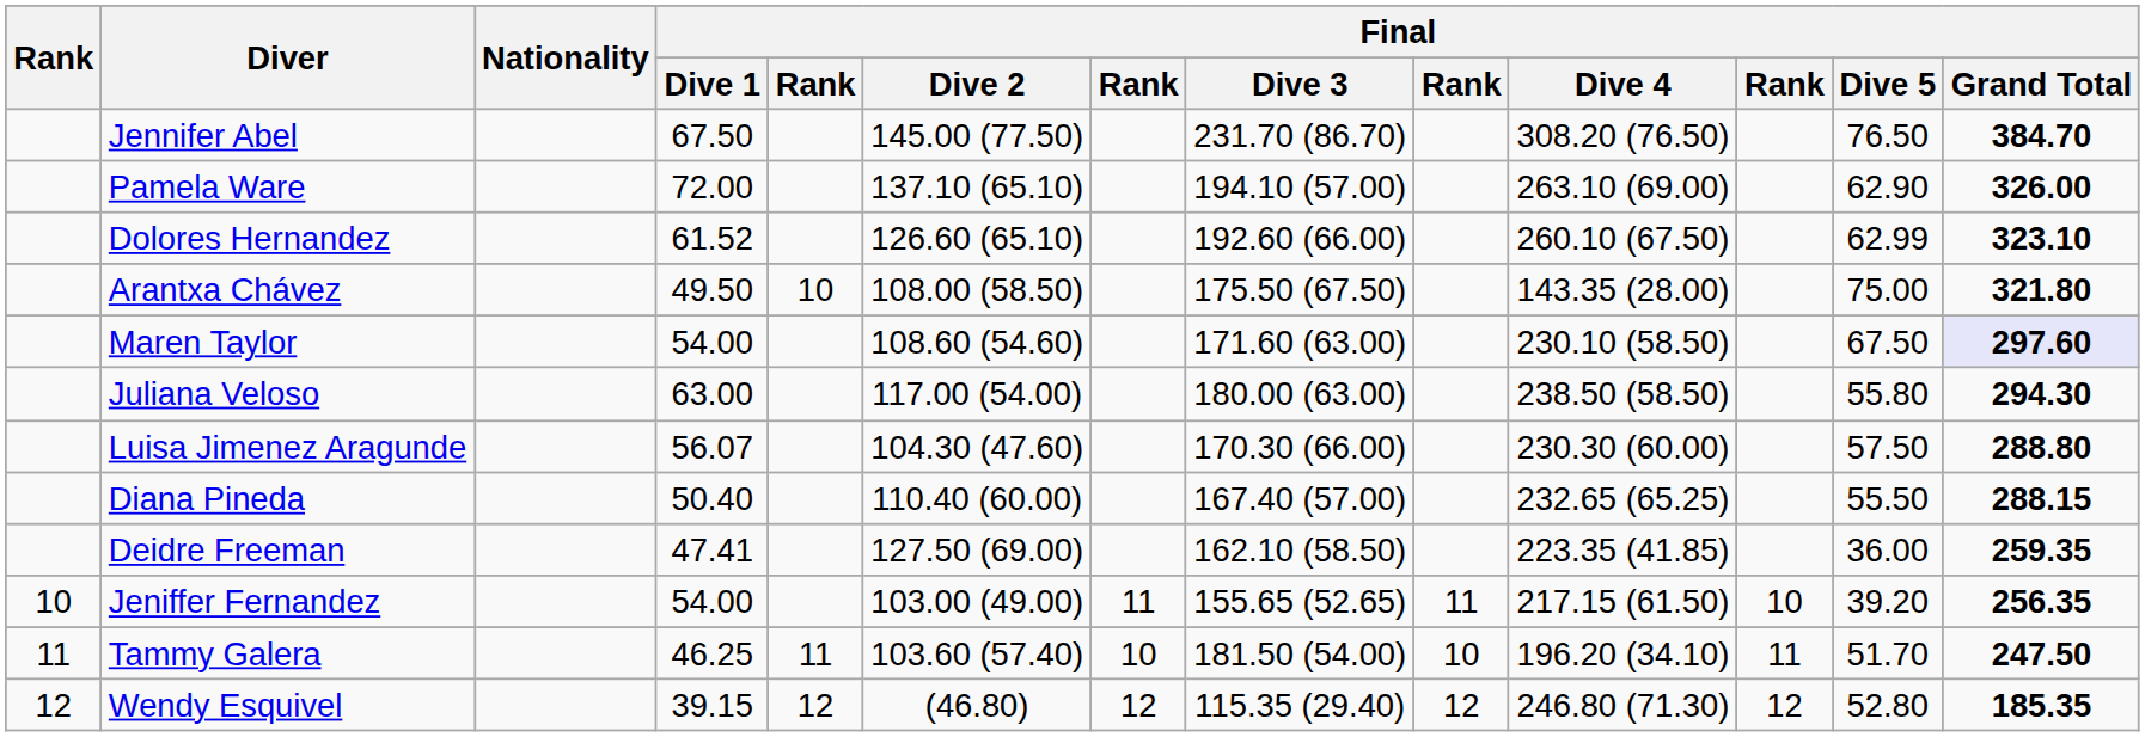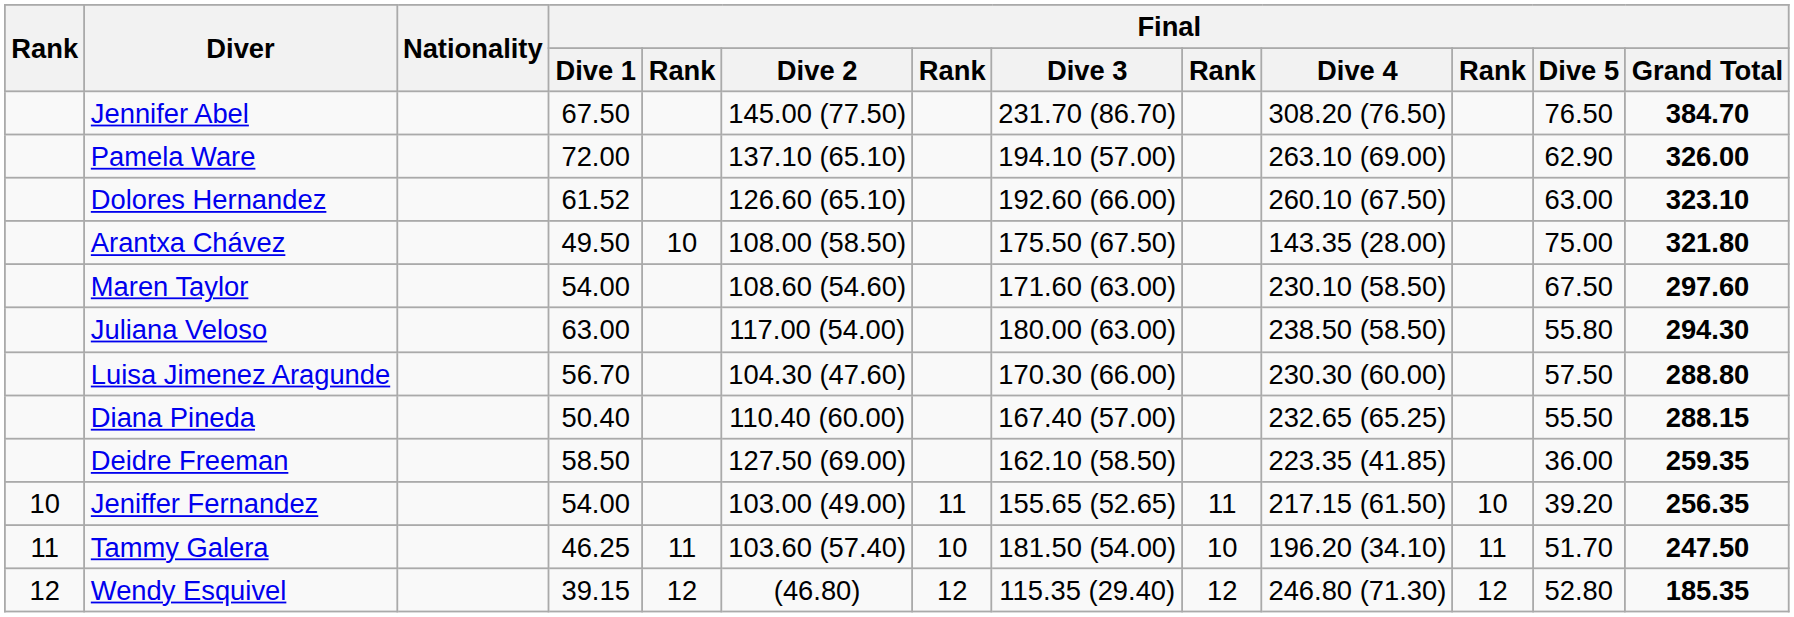 <table class="wikitable sortable" style="font-size:95%">
 <tr>
 <th rowspan="2">Rank</th>
 <th rowspan="2">Diver</th>
 <th rowspan="2">Nationality</th>
 <th colspan="12">Final</th>
 </tr>
 <tr>
 <th>Dive 1</th>
 <th>Rank</th>
 <th>Dive 2</th>
 <th>Rank</th>
 <th>Dive 3</th>
 <th>Rank</th>
 <th>Dive 4</th>
 <th>Rank</th>
 <th>Dive 5</th>
 <th>Grand Total</th>
 </tr>
 <tr>
 <td align=center></td>
 <td><a href='#'>Jennifer Abel</a></td>
 <td></td>
 <td align=center>67.50</td>
 <td align=center></td>
 <td align=center>145.00 (77.50)</td>
 <td align=center></td>
 <td align=center>231.70 (86.70)</td>
 <td align=center></td>
 <td align=center>308.20 (76.50)</td>
 <td align=center></td>
 <td align=center>76.50</td>
 <td align=center><strong>384.70</strong></td>
 </tr>
 <tr>
 <td align=center></td>
 <td><a href='#'>Pamela Ware</a></td>
 <td></td>
 <td align=center>72.00</td>
 <td align=center></td>
 <td align=center>137.10 (65.10)</td>
 <td align=center></td>
 <td align=center>194.10 (57.00)</td>
 <td align=center></td>
 <td align=center>263.10 (69.00)</td>
 <td align=center></td>
 <td align=center>62.90</td>
 <td align=center><strong>326.00</strong></td>
 </tr>
 <tr>
 <td align=center></td>
 <td><a href='#'>Dolores Hernandez</a></td>
 <td></td>
 <td align=center>61.52</td>
 <td align=center></td>
 <td align=center>126.60 (65.10)</td>
 <td align=center></td>
 <td align=center>192.60 (66.00)</td>
 <td align=center></td>
 <td align=center>260.10 (67.50)</td>
 <td align=center></td>
-<td align=center>62.99</td>
+<td align=center>63.00</td>
 <td align=center><strong>323.10</strong></td>
 </tr>
 <tr>
 <td align=center></td>
 <td><a href='#'>Arantxa Chávez</a></td>
 <td></td>
 <td align=center>49.50</td>
 <td align=center>10</td>
 <td align=center>108.00 (58.50)</td>
 <td align=center></td>
 <td align=center>175.50 (67.50)</td>
 <td align=center></td>
 <td align=center>143.35 (28.00)</td>
 <td align=center></td>
 <td align=center>75.00</td>
 <td align=center><strong>321.80</strong></td>
 </tr>
 <tr>
 <td align=center></td>
 <td><a href='#'>Maren Taylor</a></td>
 <td></td>
 <td align=center>54.00</td>
 <td align=center></td>
 <td align=center>108.60 (54.60)</td>
 <td align=center></td>
 <td align=center>171.60 (63.00)</td>
 <td align=center></td>
 <td align=center>230.10 (58.50)</td>
 <td align=center></td>
 <td align=center>67.50</td>
-<td align=center style="background: lavender;"><strong>297.60</strong></td>
+<td align=center><strong>297.60</strong></td>
 </tr>
 <tr>
 <td align=center></td>
 <td><a href='#'>Juliana Veloso</a></td>
 <td></td>
 <td align=center>63.00</td>
 <td align=center></td>
 <td align=center>117.00 (54.00)</td>
 <td align=center></td>
 <td align=center>180.00 (63.00)</td>
 <td align=center></td>
 <td align=center>238.50 (58.50)</td>
 <td align=center></td>
 <td align=center>55.80</td>
 <td align=center><strong>294.30</strong></td>
 </tr>
 <tr>
 <td align=center></td>
 <td><a href='#'>Luisa Jimenez Aragunde</a></td>
 <td></td>
-<td align=center>56.07</td>
+<td align=center>56.70</td>
 <td align=center></td>
 <td align=center>104.30 (47.60)</td>
 <td align=center></td>
 <td align=center>170.30 (66.00)</td>
 <td align=center></td>
 <td align=center>230.30 (60.00)</td>
 <td align=center></td>
 <td align=center>57.50</td>
 <td align=center><strong>288.80</strong></td>
 </tr>
 <tr>
 <td align=center></td>
 <td><a href='#'>Diana Pineda</a></td>
 <td></td>
 <td align=center>50.40</td>
 <td align=center></td>
 <td align=center>110.40 (60.00)</td>
 <td align=center></td>
 <td align=center>167.40 (57.00)</td>
 <td align=center></td>
 <td align=center>232.65 (65.25)</td>
 <td align=center></td>
 <td align=center>55.50</td>
 <td align=center><strong>288.15</strong></td>
 </tr>
 <tr>
 <td align=center></td>
 <td><a href='#'>Deidre Freeman</a></td>
 <td></td>
-<td align=center>47.41</td>
+<td align=center>58.50</td>
 <td align=center></td>
 <td align=center>127.50 (69.00)</td>
 <td align=center></td>
 <td align=center>162.10 (58.50)</td>
 <td align=center></td>
 <td align=center>223.35 (41.85)</td>
 <td align=center></td>
 <td align=center>36.00</td>
 <td align=center><strong>259.35</strong></td>
 </tr>
 <tr>
 <td align=center>10</td>
 <td><a href='#'>Jeniffer Fernandez</a></td>
 <td></td>
 <td align=center>54.00</td>
 <td align=center></td>
 <td align=center>103.00 (49.00)</td>
 <td align=center>11</td>
 <td align=center>155.65 (52.65)</td>
 <td align=center>11</td>
 <td align=center>217.15 (61.50)</td>
 <td align=center>10</td>
 <td align=center>39.20</td>
 <td align=center><strong>256.35</strong></td>
 </tr>
 <tr>
 <td align=center>11</td>
 <td><a href='#'>Tammy Galera</a></td>
 <td></td>
 <td align=center>46.25</td>
 <td align=center>11</td>
 <td align=center>103.60 (57.40)</td>
 <td align=center>10</td>
 <td align=center>181.50 (54.00)</td>
 <td align=center>10</td>
 <td align=center>196.20 (34.10)</td>
 <td align=center>11</td>
 <td align=center>51.70</td>
 <td align=center><strong>247.50</strong></td>
 </tr>
 <tr>
 <td align=center>12</td>
 <td><a href='#'>Wendy Esquivel</a></td>
 <td></td>
 <td align=center>39.15</td>
 <td align=center>12</td>
 <td align=center> (46.80)</td>
 <td align=center>12</td>
 <td align=center>115.35 (29.40)</td>
 <td align=center>12</td>
 <td align=center>246.80 (71.30)</td>
 <td align=center>12</td>
 <td align=center>52.80</td>
 <td align=center><strong>185.35</strong></td>
 </tr>
 </table>
